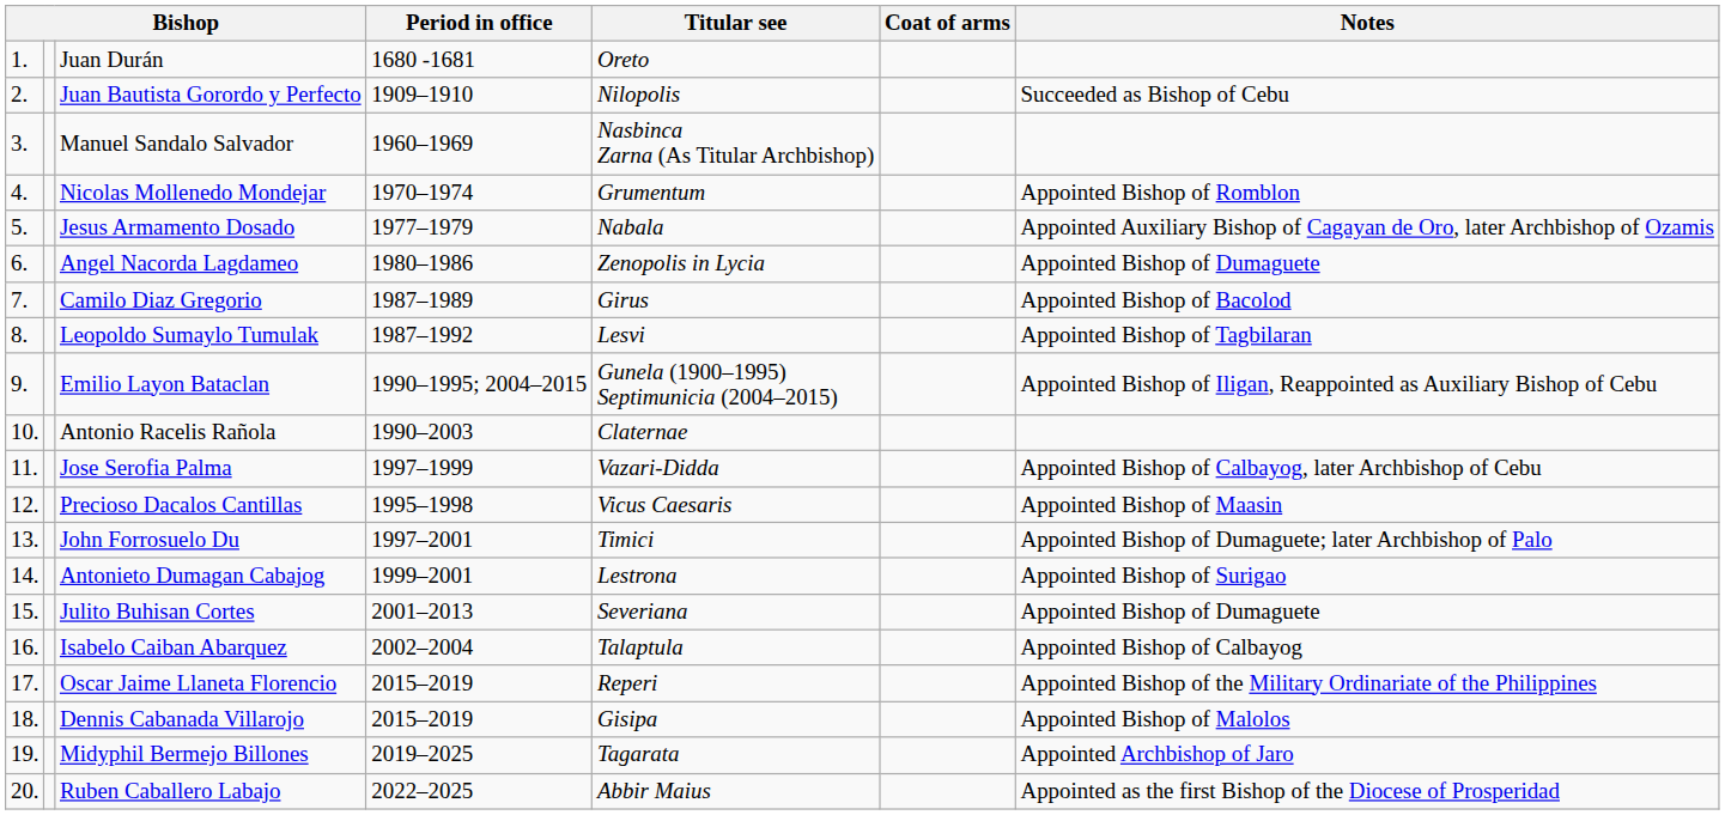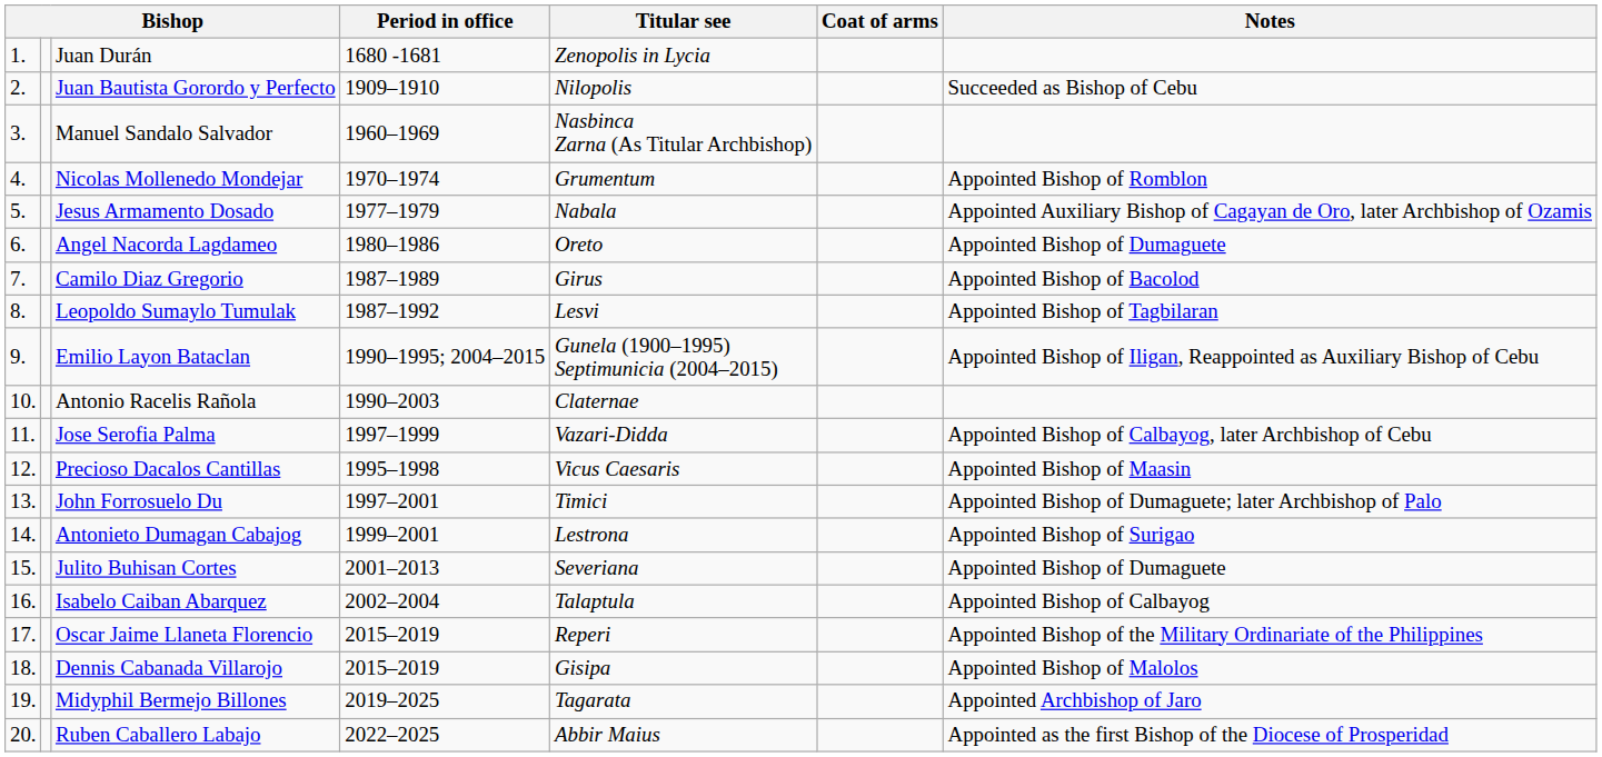 <table class="wikitable">
 <tr>
 <th scope="col" colspan=3>Bishop</th>
 <th scope="col">Period in office</th>
 <th scope="col">Titular see</th>
 <th scope="col">Coat of arms</th>
 <th scope="col">Notes</th>
 </tr>
 <tr>
 <td>1.</td>
 <td></td>
 <td>Juan Durán</td>
 <td>1680 -1681</td>
-<td><em>Oreto</em></td>
+<td><em>Zenopolis in Lycia</em></td>
 <td></td>
 <td></td>
 </tr>
 <tr>
 <td>2.</td>
 <td></td>
 <td><a href='#'>Juan Bautista Gorordo y Perfecto</a></td>
 <td>1909–1910</td>
 <td><em>Nilopolis</em></td>
 <td></td>
 <td>Succeeded as Bishop of Cebu</td>
 </tr>
 <tr>
 <td>3.</td>
 <td></td>
 <td>Manuel Sandalo Salvador</td>
 <td>1960–1969</td>
 <td><em>Nasbinca</em> <br><em>Zarna</em> (As Titular Archbishop)</td>
 <td></td>
 <td></td>
 </tr>
 <tr>
 <td>4.</td>
 <td></td>
 <td><a href='#'>Nicolas Mollenedo Mondejar</a></td>
 <td>1970–1974</td>
 <td><em>Grumentum</em></td>
 <td></td>
 <td>Appointed Bishop of <a href='#'>Romblon</a></td>
 </tr>
 <tr>
 <td>5.</td>
 <td></td>
 <td><a href='#'>Jesus Armamento Dosado</a></td>
 <td>1977–1979</td>
 <td><em>Nabala</em></td>
 <td></td>
 <td>Appointed Auxiliary Bishop of <a href='#'>Cagayan de Oro</a>, later Archbishop of <a href='#'>Ozamis</a></td>
 </tr>
 <tr>
 <td>6.</td>
 <td></td>
 <td><a href='#'>Angel Nacorda Lagdameo</a></td>
 <td>1980–1986</td>
-<td><em>Zenopolis in Lycia</em></td>
+<td><em>Oreto</em></td>
 <td></td>
 <td>Appointed Bishop of <a href='#'>Dumaguete</a></td>
 </tr>
 <tr>
 <td>7.</td>
 <td></td>
 <td><a href='#'>Camilo Diaz Gregorio</a></td>
 <td>1987–1989</td>
 <td><em>Girus</em></td>
 <td></td>
 <td>Appointed Bishop of <a href='#'>Bacolod</a></td>
 </tr>
 <tr>
 <td>8.</td>
 <td></td>
 <td><a href='#'>Leopoldo Sumaylo Tumulak</a></td>
 <td>1987–1992</td>
 <td><em>Lesvi</em></td>
 <td></td>
 <td>Appointed Bishop of <a href='#'>Tagbilaran</a></td>
 </tr>
 <tr>
 <td>9.</td>
 <td></td>
 <td><a href='#'>Emilio Layon Bataclan</a></td>
 <td>1990–1995; 2004–2015</td>
 <td><em>Gunela</em> (1900–1995) <br> <em>Septimunicia</em> (2004–2015)</td>
 <td></td>
 <td>Appointed Bishop of <a href='#'>Iligan</a>, Reappointed as Auxiliary Bishop of Cebu</td>
 </tr>
 <tr>
 <td>10.</td>
 <td></td>
 <td>Antonio Racelis Rañola</td>
 <td>1990–2003</td>
 <td><em>Claternae</em></td>
 <td></td>
 <td></td>
 </tr>
 <tr>
 <td>11.</td>
 <td></td>
 <td><a href='#'>Jose Serofia Palma</a></td>
 <td>1997–1999</td>
 <td><em>Vazari-Didda</em></td>
 <td></td>
 <td>Appointed Bishop of <a href='#'>Calbayog</a>, later Archbishop of Cebu</td>
 </tr>
 <tr>
 <td>12.</td>
 <td></td>
 <td><a href='#'>Precioso Dacalos Cantillas</a></td>
 <td>1995–1998</td>
 <td><em>Vicus Caesaris</em></td>
 <td></td>
 <td>Appointed Bishop of <a href='#'>Maasin</a></td>
 </tr>
 <tr>
 <td>13.</td>
 <td></td>
 <td><a href='#'>John Forrosuelo Du</a></td>
 <td>1997–2001</td>
 <td><em>Timici</em></td>
 <td></td>
 <td>Appointed Bishop of Dumaguete; later Archbishop of <a href='#'>Palo</a></td>
 </tr>
 <tr>
 <td>14.</td>
 <td></td>
 <td><a href='#'>Antonieto Dumagan Cabajog</a></td>
 <td>1999–2001</td>
 <td><em>Lestrona</em></td>
 <td></td>
 <td>Appointed Bishop of <a href='#'>Surigao</a></td>
 </tr>
 <tr>
 <td>15.</td>
 <td></td>
 <td><a href='#'>Julito Buhisan Cortes</a></td>
 <td>2001–2013</td>
 <td><em>Severiana</em></td>
 <td></td>
 <td>Appointed Bishop of Dumaguete</td>
 </tr>
 <tr>
 <td>16.</td>
 <td></td>
 <td><a href='#'>Isabelo Caiban Abarquez</a></td>
 <td>2002–2004</td>
 <td><em>Talaptula</em></td>
 <td></td>
 <td>Appointed Bishop of Calbayog</td>
 </tr>
 <tr>
 <td>17.</td>
 <td></td>
 <td><a href='#'>Oscar Jaime Llaneta Florencio</a></td>
 <td>2015–2019</td>
 <td><em>Reperi</em></td>
 <td></td>
 <td>Appointed Bishop of the <a href='#'>Military Ordinariate of the Philippines</a></td>
 </tr>
 <tr>
 <td>18.</td>
 <td></td>
 <td><a href='#'>Dennis Cabanada Villarojo</a></td>
 <td>2015–2019</td>
 <td><em>Gisipa</em></td>
 <td></td>
 <td>Appointed Bishop of <a href='#'>Malolos</a></td>
 </tr>
 <tr>
 <td>19.</td>
 <td></td>
 <td><a href='#'>Midyphil Bermejo Billones</a></td>
 <td>2019–2025</td>
 <td><em>Tagarata</em></td>
 <td></td>
 <td>Appointed <a href='#'>Archbishop of Jaro</a></td>
 </tr>
 <tr>
 <td>20.</td>
 <td></td>
 <td><a href='#'>Ruben Caballero Labajo</a></td>
 <td>2022–2025</td>
 <td><em>Abbir Maius</em></td>
 <td></td>
 <td>Appointed as the first Bishop of the <a href='#'>Diocese of Prosperidad</a></td>
 </tr>
 </table>
